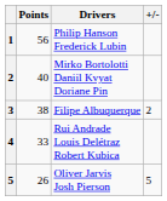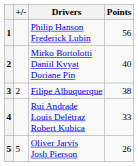 <table class="wikitable" style="font-size:95%;">
 <tr>
 <th scope="col"></th>
+<th scope="col">+/-</th>
+<th scope="col">Drivers</th>
 <th scope="col">Points</th>
-<th scope="col">Drivers</th>
-<th scope="col">+/-</th>
 </tr>
 <tr>
 <th align="center">1</th>
+<td align="left"></td>
+<td> <a href='#'>Philip Hanson</a><br> <a href='#'>Frederick Lubin</a></td>
 <td align="right">56</td>
-<td> <a href='#'>Philip Hanson</a><br> <a href='#'>Frederick Lubin</a></td>
-<td align="left"></td>
 </tr>
 <tr>
 <th align="center">2</th>
+<td align="left"></td>
+<td> <a href='#'>Mirko Bortolotti</a><br> <a href='#'>Daniil Kvyat</a><br> <a href='#'>Doriane Pin</a></td>
 <td align="right">40</td>
-<td> <a href='#'>Mirko Bortolotti</a><br> <a href='#'>Daniil Kvyat</a><br> <a href='#'>Doriane Pin</a></td>
-<td align="left"></td>
 </tr>
 <tr>
 <th align="center">3</th>
+<td align="left"> 2</td>
+<td> <a href='#'>Filipe Albuquerque</a></td>
 <td align="right">38</td>
-<td> <a href='#'>Filipe Albuquerque</a></td>
-<td align="left"> 2</td>
 </tr>
 <tr>
 <th align="center">4</th>
+<td align="left"></td>
+<td> <a href='#'>Rui Andrade</a><br> <a href='#'>Louis Delétraz</a><br> <a href='#'>Robert Kubica</a></td>
 <td align="right">33</td>
-<td> <a href='#'>Rui Andrade</a><br> <a href='#'>Louis Delétraz</a><br> <a href='#'>Robert Kubica</a></td>
-<td align="left"></td>
 </tr>
 <tr>
 <th align="center">5</th>
+<td align="left"> 5</td>
+<td> <a href='#'>Oliver Jarvis</a><br> <a href='#'>Josh Pierson</a></td>
 <td align="right">26</td>
-<td> <a href='#'>Oliver Jarvis</a><br> <a href='#'>Josh Pierson</a></td>
-<td align="left"> 5</td>
 </tr>
 </table>
